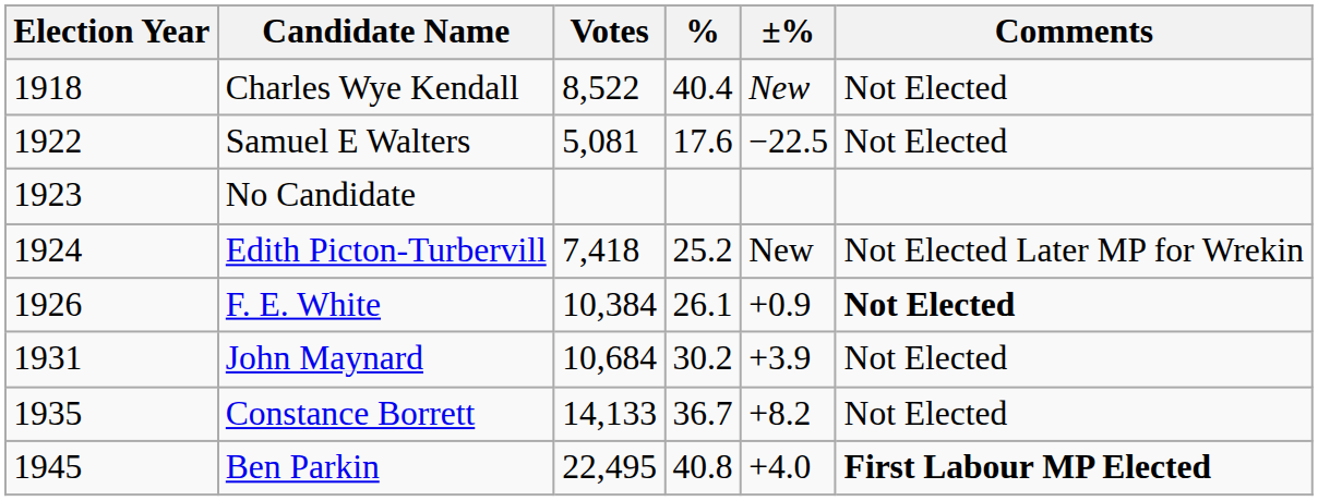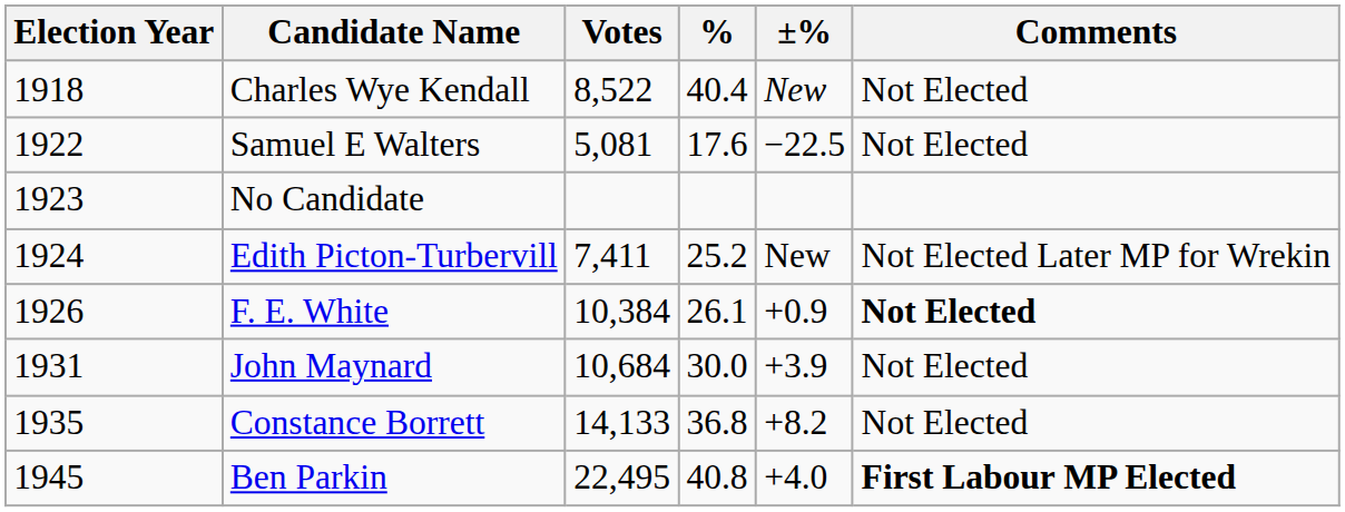 <table class="wikitable">
 <tr>
 <th>Election Year</th>
 <th>Candidate Name</th>
 <th>Votes</th>
 <th>%</th>
 <th>±%</th>
 <th>Comments</th>
 </tr>
 <tr>
 <td>1918</td>
 <td>Charles Wye Kendall</td>
 <td>8,522</td>
 <td>40.4</td>
 <td><em>New</em></td>
 <td>Not Elected</td>
 </tr>
 <tr>
 <td>1922</td>
 <td>Samuel E Walters</td>
 <td>5,081</td>
 <td>17.6</td>
 <td>−22.5</td>
 <td>Not Elected</td>
 </tr>
 <tr>
 <td>1923</td>
 <td>No Candidate</td>
 <td></td>
 <td></td>
 <td></td>
 <td></td>
 </tr>
 <tr>
 <td>1924</td>
 <td><a href='#'>Edith Picton-Turbervill</a></td>
-<td>7,418</td>
+<td>7,411</td>
 <td>25.2</td>
 <td>New</td>
 <td>Not Elected Later MP for Wrekin</td>
 </tr>
 <tr>
 <td>1926</td>
 <td><a href='#'>F. E. White</a></td>
 <td>10,384</td>
 <td>26.1</td>
 <td>+0.9</td>
 <td><strong>Not Elected</strong></td>
 </tr>
 <tr>
 <td>1931</td>
 <td><a href='#'>John Maynard</a></td>
 <td>10,684</td>
-<td>30.2</td>
+<td>30.0</td>
 <td>+3.9</td>
 <td>Not Elected</td>
 </tr>
 <tr>
 <td>1935</td>
 <td><a href='#'>Constance Borrett</a></td>
 <td>14,133</td>
-<td>36.7</td>
+<td>36.8</td>
 <td>+8.2</td>
 <td>Not Elected</td>
 </tr>
 <tr>
 <td>1945</td>
 <td><a href='#'>Ben Parkin</a></td>
 <td>22,495</td>
 <td>40.8</td>
 <td>+4.0</td>
 <td><strong>First Labour MP Elected</strong></td>
 </tr>
 </table>
